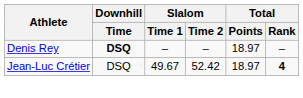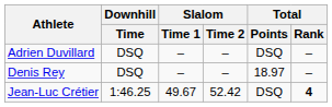 <table class="wikitable" style="font-size:90%">
 <tr>
 <th rowspan="2">Athlete</th>
 <th>Downhill</th>
 <th colspan="2">Slalom</th>
 <th colspan="2">Total</th>
 </tr>
 <tr>
 <th>Time</th>
 <th>Time 1</th>
 <th>Time 2</th>
 <th>Points</th>
 <th>Rank</th>
 </tr>
 <tr>
+<td><a href='#'>Adrien Duvillard</a></td>
+<td align="center">DSQ</td>
+<td align="center">–</td>
+<td align="center">–</td>
+<td align="center">DSQ</td>
+<td align="center">–</td>
+</tr>
+<tr>
 <td><a href='#'>Denis Rey</a></td>
-<td align="center"><strong>DSQ</strong></td>
+<td align="center">DSQ</td>
 <td align="center">–</td>
 <td align="center">–</td>
 <td align="center">18.97</td>
 <td align="center">–</td>
 </tr>
 <tr>
 <td><a href='#'>Jean-Luc Crétier</a></td>
-<td align="center">DSQ</td>
+<td align="center">1:46.25</td>
 <td align="center">49.67</td>
 <td align="center">52.42</td>
-<td align="center">18.97</td>
+<td align="center">DSQ</td>
 <td align="center"><strong>4</strong></td>
 </tr>
 </table>
